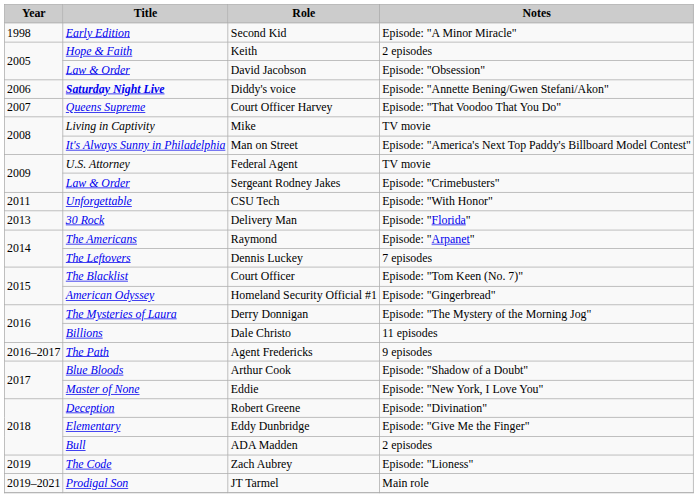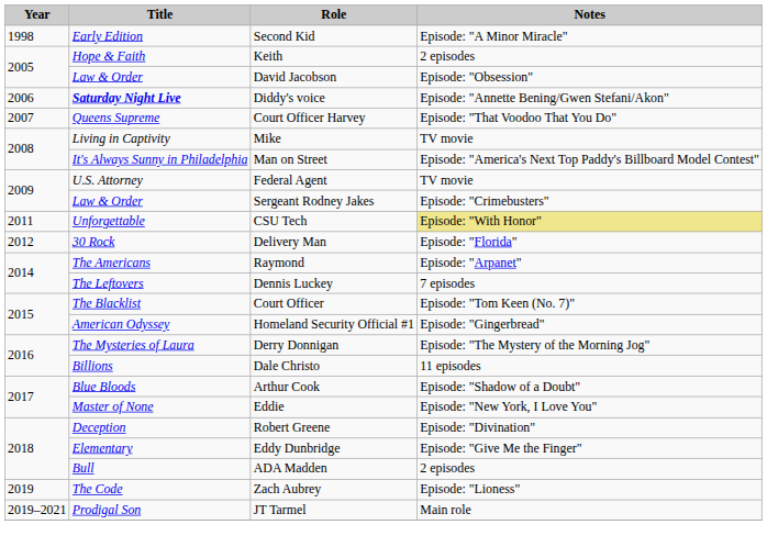 <table class="wikitable">
 <tr>
 <th style="background: #CCCCCC;">Year</th>
 <th style="background: #CCCCCC;">Title</th>
 <th style="background: #CCCCCC;">Role</th>
 <th style="background: #CCCCCC;">Notes</th>
 </tr>
 <tr>
 <td>1998</td>
 <td><em><a href='#'>Early Edition</a></em></td>
 <td>Second Kid</td>
 <td>Episode: "A Minor Miracle"</td>
 </tr>
 <tr>
 <td rowspan=2>2005</td>
 <td><em><a href='#'>Hope & Faith</a></em></td>
 <td>Keith</td>
 <td>2 episodes</td>
 </tr>
 <tr>
 <td><em><a href='#'>Law & Order</a></em></td>
 <td>David Jacobson</td>
 <td>Episode: "Obsession"</td>
 </tr>
 <tr>
 <td>2006</td>
 <td><strong><em><a href='#'>Saturday Night Live</a></em></strong></td>
 <td>Diddy's voice</td>
 <td>Episode: "Annette Bening/Gwen Stefani/Akon"</td>
 </tr>
 <tr>
 <td>2007</td>
 <td><em><a href='#'>Queens Supreme</a></em></td>
 <td>Court Officer Harvey</td>
 <td>Episode: "That Voodoo That You Do"</td>
 </tr>
 <tr>
 <td rowspan=2>2008</td>
 <td><em>Living in Captivity</em></td>
 <td>Mike</td>
 <td>TV movie</td>
 </tr>
 <tr>
 <td><em><a href='#'>It's Always Sunny in Philadelphia</a></em></td>
 <td>Man on Street</td>
 <td>Episode: "America's Next Top Paddy's Billboard Model Contest"</td>
 </tr>
 <tr>
 <td rowspan=2>2009</td>
 <td><em>U.S. Attorney</em></td>
 <td>Federal Agent</td>
 <td>TV movie</td>
 </tr>
 <tr>
 <td><em><a href='#'>Law & Order</a></em></td>
 <td>Sergeant Rodney Jakes</td>
 <td>Episode: "Crimebusters"</td>
 </tr>
 <tr>
 <td>2011</td>
 <td><em><a href='#'>Unforgettable</a></em></td>
 <td>CSU Tech</td>
-<td>Episode: "With Honor"</td>
+<td style="background: khaki;">Episode: "With Honor"</td>
 </tr>
 <tr>
-<td>2013</td>
+<td>2012</td>
 <td><em><a href='#'>30 Rock</a></em></td>
 <td>Delivery Man</td>
 <td>Episode: "<a href='#'>Florida</a>"</td>
 </tr>
 <tr>
 <td rowspan=2>2014</td>
 <td><em><a href='#'>The Americans</a></em></td>
 <td>Raymond</td>
 <td>Episode: "<a href='#'>Arpanet</a>"</td>
 </tr>
 <tr>
 <td><em><a href='#'>The Leftovers</a></em></td>
 <td>Dennis Luckey</td>
 <td>7 episodes</td>
 </tr>
 <tr>
 <td rowspan=2>2015</td>
 <td><em><a href='#'>The Blacklist</a></em></td>
 <td>Court Officer</td>
 <td>Episode: "Tom Keen (No. 7)"</td>
 </tr>
 <tr>
 <td><em><a href='#'>American Odyssey</a></em></td>
 <td>Homeland Security Official #1</td>
 <td>Episode: "Gingerbread"</td>
 </tr>
 <tr>
 <td rowspan=2>2016</td>
 <td><em><a href='#'>The Mysteries of Laura</a></em></td>
 <td>Derry Donnigan</td>
 <td>Episode: "The Mystery of the Morning Jog"</td>
 </tr>
 <tr>
 <td><em><a href='#'>Billions</a></em></td>
 <td>Dale Christo</td>
 <td>11 episodes</td>
-</tr>
-<tr>
-<td>2016–2017</td>
-<td><em><a href='#'>The Path</a></em></td>
-<td>Agent Fredericks</td>
-<td>9 episodes</td>
 </tr>
 <tr>
 <td rowspan=2>2017</td>
 <td><em><a href='#'>Blue Bloods</a></em></td>
 <td>Arthur Cook</td>
 <td>Episode: "Shadow of a Doubt"</td>
 </tr>
 <tr>
 <td><em><a href='#'>Master of None</a></em></td>
 <td>Eddie</td>
 <td>Episode: "New York, I Love You"</td>
 </tr>
 <tr>
 <td rowspan=3>2018</td>
 <td><em><a href='#'>Deception</a></em></td>
 <td>Robert Greene</td>
 <td>Episode: "Divination"</td>
 </tr>
 <tr>
 <td><em><a href='#'>Elementary</a></em></td>
 <td>Eddy Dunbridge</td>
 <td>Episode: "Give Me the Finger"</td>
 </tr>
 <tr>
 <td><em><a href='#'>Bull</a></em></td>
 <td>ADA Madden</td>
 <td>2 episodes</td>
 </tr>
 <tr>
 <td>2019</td>
 <td><em><a href='#'>The Code</a></em></td>
 <td>Zach Aubrey</td>
 <td>Episode: "Lioness"</td>
 </tr>
 <tr>
 <td>2019–2021</td>
 <td><em><a href='#'>Prodigal Son</a></em></td>
 <td>JT Tarmel</td>
 <td>Main role</td>
 </tr>
 <tr>
 </tr>
 </table>
